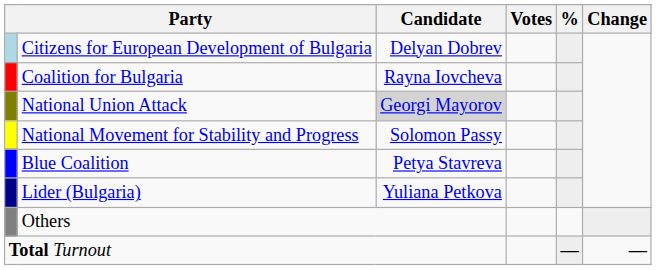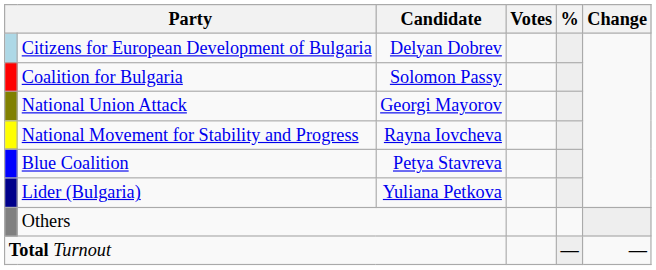 <table class="wikitable" border="1">
 <tr style="background-color:#C9C9C9">
 <th align=left colspan=2 valign=top>Party</th>
 <th align-right>Candidate</th>
 <th align-right>Votes</th>
 <th align=right>%</th>
 <th align=right>Change</th>
 </tr>
 <tr>
 <td bgcolor="lightblue"> </td>
 <td align=left><a href='#'>Citizens for European Development of Bulgaria</a></td>
 <td align=right><a href='#'>Delyan Dobrev</a></td>
 <td align=right></td>
 <td align=right style="background-color:#EEEEEE"></td>
 </tr>
 <tr>
 <td bgcolor="red"> </td>
 <td align=left><a href='#'>Coalition for Bulgaria</a></td>
-<td align=right><a href='#'>Rayna Iovcheva</a></td>
+<td align=right><a href='#'>Solomon Passy</a></td>
 <td align=right></td>
 <td align=right style="background-color:#EEEEEE"></td>
 </tr>
 <tr>
 <td bgcolor="#808000"> </td>
 <td align=left><a href='#'>National Union Attack</a></td>
-<td align=right style="background: lightgrey;"><a href='#'>Georgi Mayorov</a></td>
+<td align=right><a href='#'>Georgi Mayorov</a></td>
 <td align=right></td>
 <td align=right style="background-color:#EEEEEE"></td>
 </tr>
 <tr>
 <td bgcolor="yellow"> </td>
 <td align=left><a href='#'>National Movement for Stability and Progress</a></td>
-<td align=right><a href='#'>Solomon Passy</a></td>
+<td align=right><a href='#'>Rayna Iovcheva</a></td>
 <td align=right></td>
 <td align=right style="background-color:#EEEEEE"></td>
 </tr>
 <tr>
 <td bgcolor="blue"> </td>
 <td align=left><a href='#'>Blue Coalition</a></td>
 <td align=right><a href='#'>Petya Stavreva</a></td>
 <td align=right></td>
 <td align=right style="background-color:#EEEEEE"></td>
 </tr>
 <tr>
 <td bgcolor="darkblue"> </td>
 <td align=left><a href='#'>Lider (Bulgaria)</a></td>
 <td align=right><a href='#'>Yuliana Petkova</a></td>
 <td align=right></td>
 <td align=right style="background-color:#EEEEEE"></td>
 </tr>
 <tr>
 <td bgcolor="grey"> </td>
 <td align=left colspan=2>Others</td>
 <td align=right></td>
 <td align=right></td>
 <td align=right style="background-color:#EEEEEE"></td>
 </tr>
 <tr>
 <td align=left colspan=3><strong>Total</strong>      <em> Turnout</em></td>
 <td align=right></td>
 <td align=right style="background-color:#EEEEEE"><strong>—</strong></td>
 <td align=right><strong>—</strong></td>
 </tr>
 </table>
